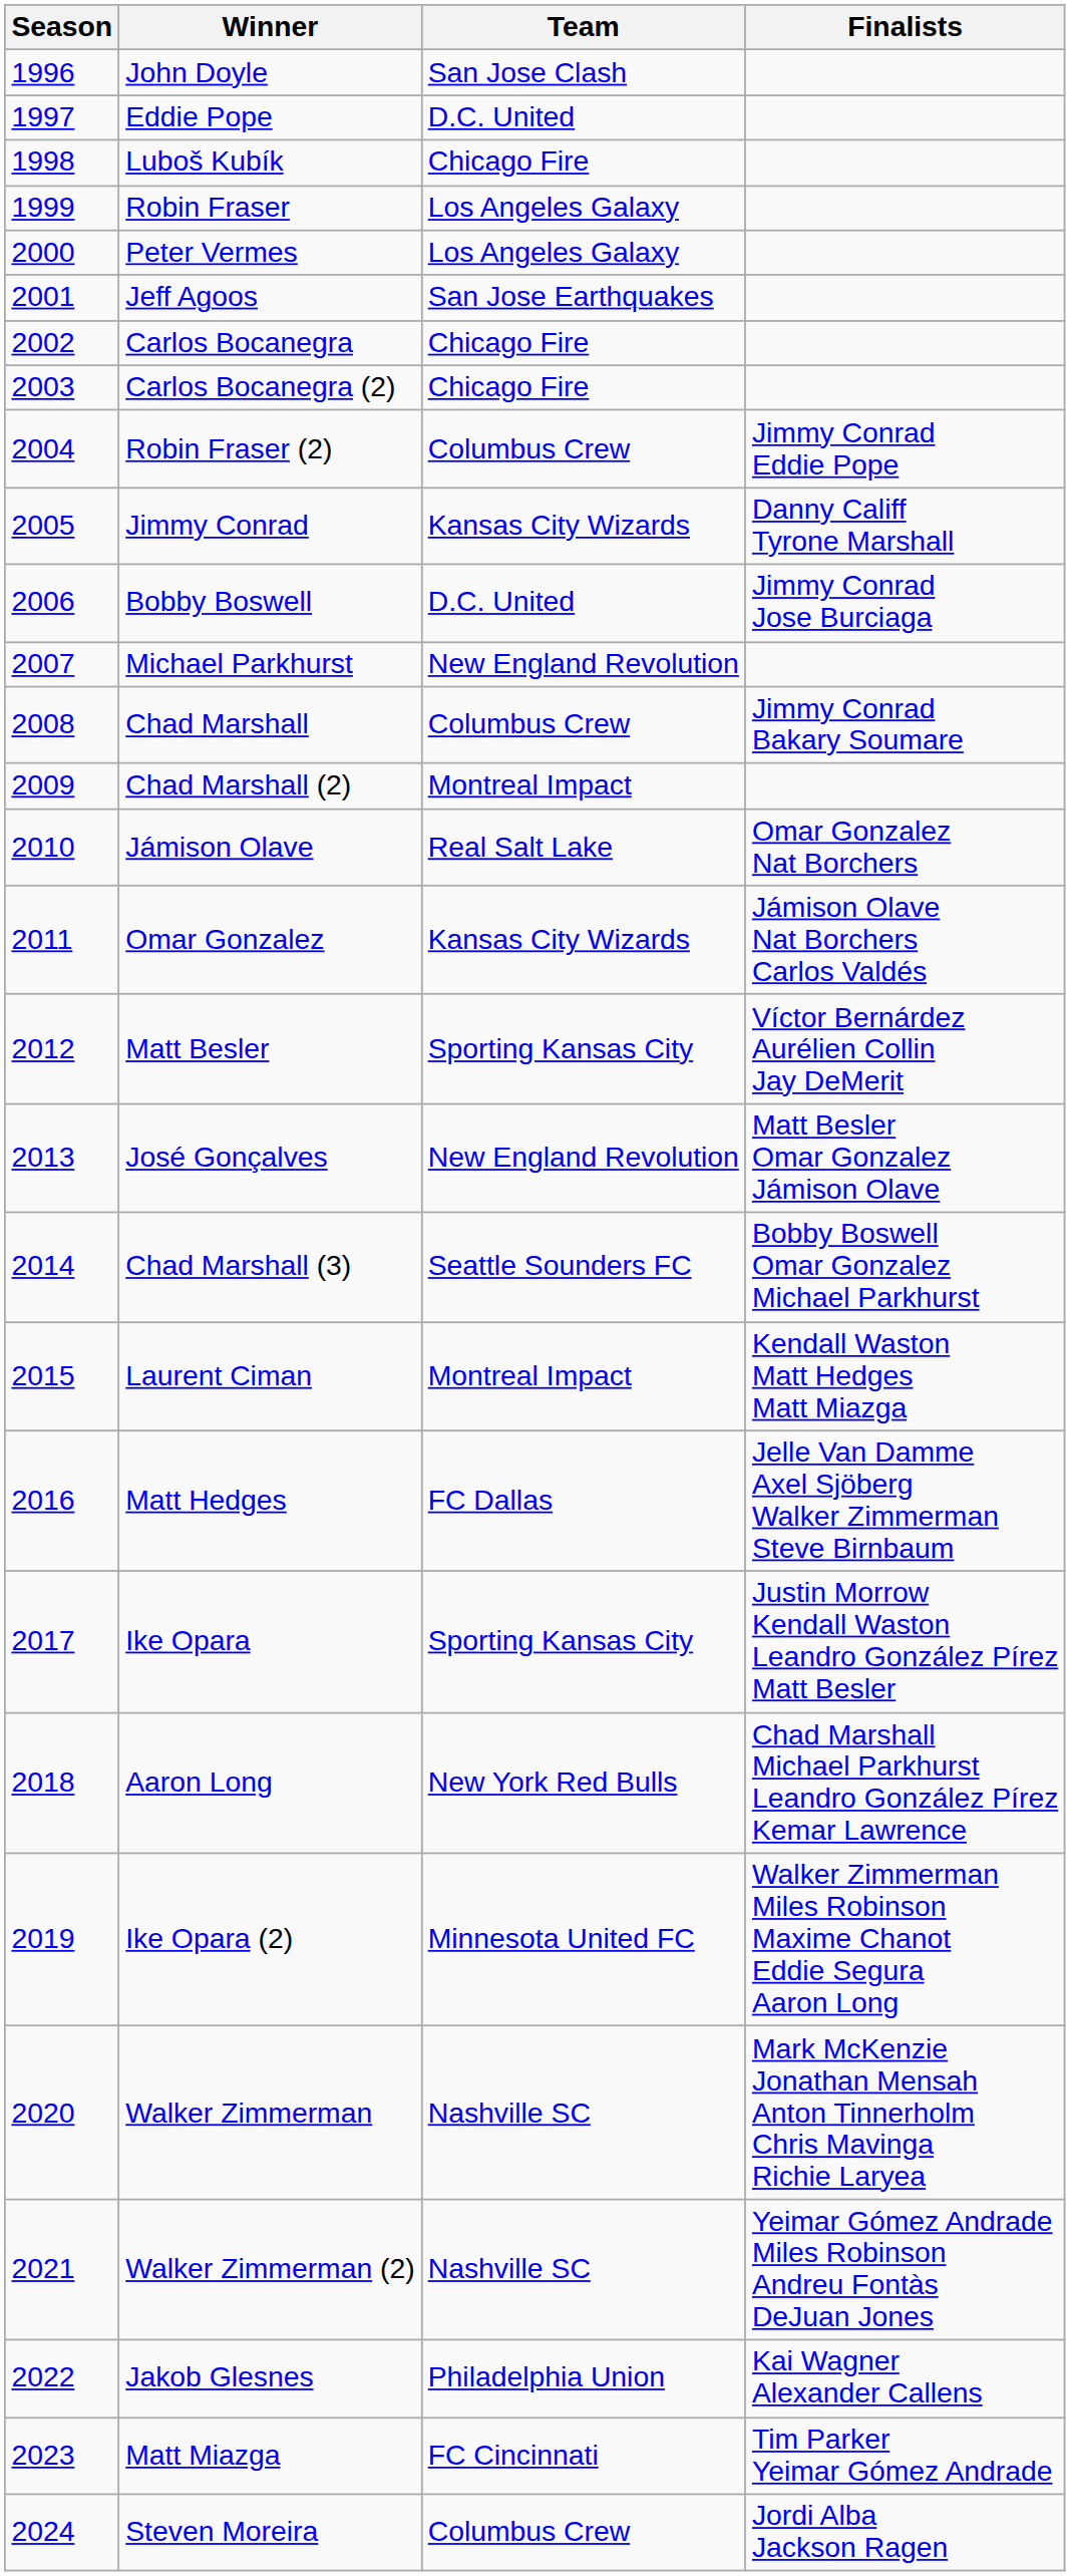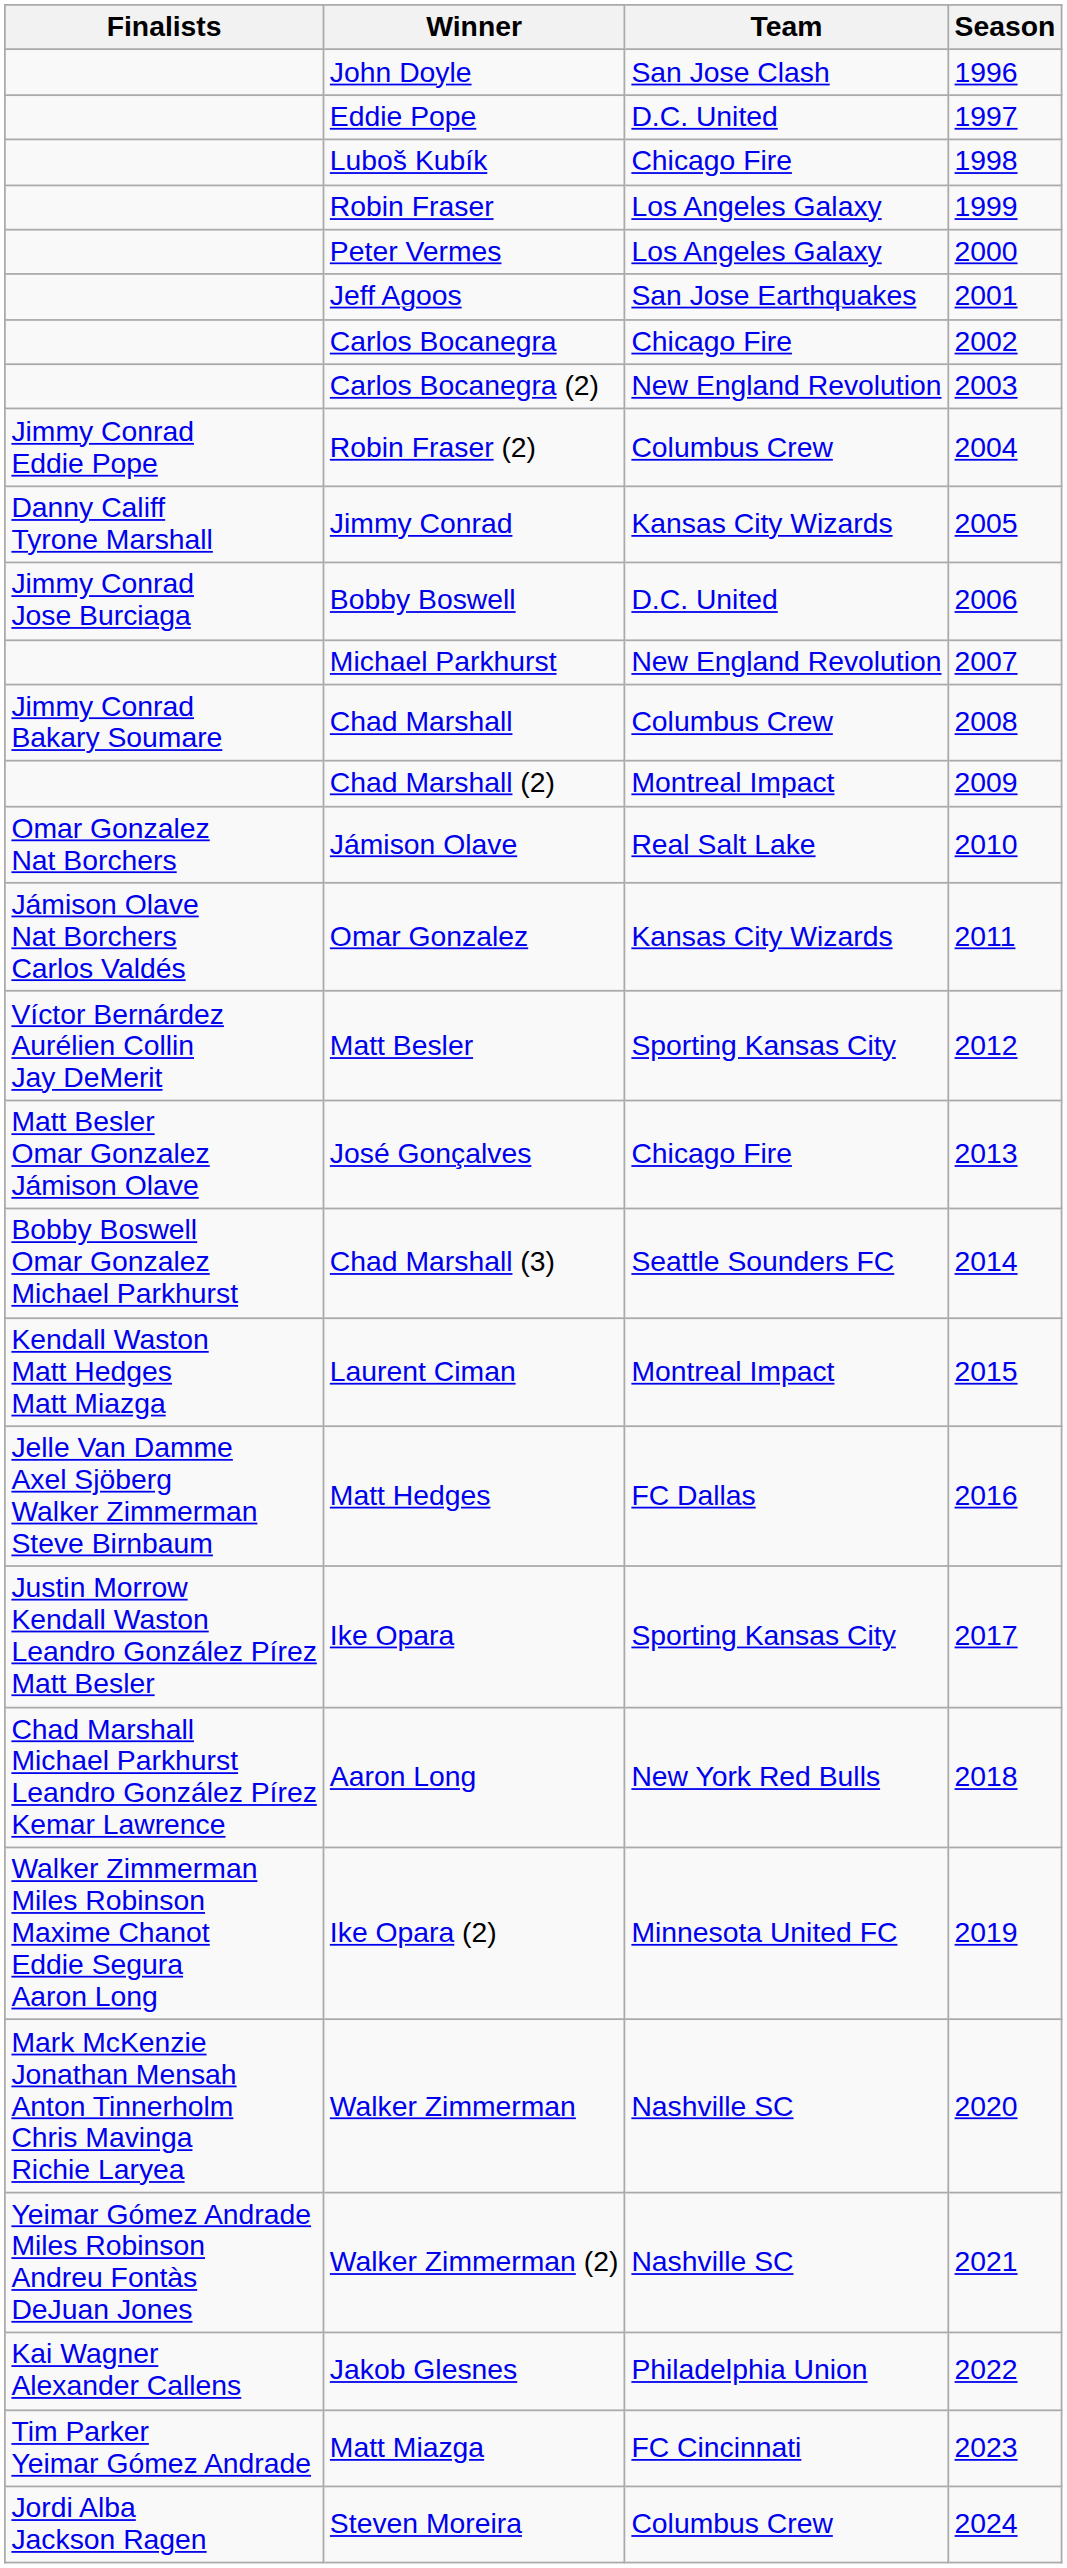 <table class="wikitable sortable">
 <tr>
-<th>Season</th>
+<th>Finalists</th>
 <th>Winner</th>
 <th>Team</th>
-<th>Finalists</th>
+<th>Season</th>
 </tr>
 <tr>
-<td><a href='#'>1996</a></td>
+<td></td>
 <td> <a href='#'>John Doyle</a></td>
 <td><a href='#'>San Jose Clash</a></td>
-<td></td>
+<td><a href='#'>1996</a></td>
 </tr>
 <tr>
-<td><a href='#'>1997</a></td>
+<td></td>
 <td> <a href='#'>Eddie Pope</a></td>
 <td><a href='#'>D.C. United</a></td>
-<td></td>
+<td><a href='#'>1997</a></td>
 </tr>
 <tr>
-<td><a href='#'>1998</a></td>
+<td></td>
 <td> <a href='#'>Luboš Kubík</a></td>
 <td><a href='#'>Chicago Fire</a></td>
-<td></td>
+<td><a href='#'>1998</a></td>
 </tr>
 <tr>
-<td><a href='#'>1999</a></td>
+<td></td>
 <td> <a href='#'>Robin Fraser</a></td>
 <td><a href='#'>Los Angeles Galaxy</a></td>
-<td></td>
+<td><a href='#'>1999</a></td>
 </tr>
 <tr>
-<td><a href='#'>2000</a></td>
+<td></td>
 <td> <a href='#'>Peter Vermes</a></td>
 <td><a href='#'>Los Angeles Galaxy</a></td>
-<td></td>
+<td><a href='#'>2000</a></td>
 </tr>
 <tr>
-<td><a href='#'>2001</a></td>
+<td></td>
 <td> <a href='#'>Jeff Agoos</a></td>
 <td><a href='#'>San Jose Earthquakes</a></td>
-<td></td>
+<td><a href='#'>2001</a></td>
 </tr>
 <tr>
-<td><a href='#'>2002</a></td>
+<td></td>
 <td> <a href='#'>Carlos Bocanegra</a></td>
 <td><a href='#'>Chicago Fire</a></td>
-<td></td>
+<td><a href='#'>2002</a></td>
 </tr>
 <tr>
+<td></td>
+<td> <a href='#'>Carlos Bocanegra</a> (2)</td>
+<td><a href='#'>New England Revolution</a></td>
 <td><a href='#'>2003</a></td>
-<td> <a href='#'>Carlos Bocanegra</a> (2)</td>
-<td><a href='#'>Chicago Fire</a></td>
-<td></td>
 </tr>
 <tr>
-<td><a href='#'>2004</a></td>
+<td><a href='#'>Jimmy Conrad</a> <br> <a href='#'>Eddie Pope</a></td>
 <td> <a href='#'>Robin Fraser</a> (2)</td>
 <td><a href='#'>Columbus Crew</a></td>
-<td><a href='#'>Jimmy Conrad</a> <br> <a href='#'>Eddie Pope</a></td>
+<td><a href='#'>2004</a></td>
 </tr>
 <tr>
-<td><a href='#'>2005</a></td>
+<td><a href='#'>Danny Califf</a> <br> <a href='#'>Tyrone Marshall</a></td>
 <td> <a href='#'>Jimmy Conrad</a></td>
 <td><a href='#'>Kansas City Wizards</a></td>
-<td><a href='#'>Danny Califf</a> <br> <a href='#'>Tyrone Marshall</a></td>
+<td><a href='#'>2005</a></td>
 </tr>
 <tr>
-<td><a href='#'>2006</a></td>
+<td><a href='#'>Jimmy Conrad</a> <br> <a href='#'>Jose Burciaga</a></td>
 <td> <a href='#'>Bobby Boswell</a></td>
 <td><a href='#'>D.C. United</a></td>
-<td><a href='#'>Jimmy Conrad</a> <br> <a href='#'>Jose Burciaga</a></td>
+<td><a href='#'>2006</a></td>
 </tr>
 <tr>
-<td><a href='#'>2007</a></td>
+<td></td>
 <td> <a href='#'>Michael Parkhurst</a></td>
 <td><a href='#'>New England Revolution</a></td>
-<td></td>
+<td><a href='#'>2007</a></td>
 </tr>
 <tr>
-<td><a href='#'>2008</a></td>
+<td><a href='#'>Jimmy Conrad</a> <br> <a href='#'>Bakary Soumare</a></td>
 <td> <a href='#'>Chad Marshall</a></td>
 <td><a href='#'>Columbus Crew</a></td>
-<td><a href='#'>Jimmy Conrad</a> <br> <a href='#'>Bakary Soumare</a></td>
+<td><a href='#'>2008</a></td>
 </tr>
 <tr>
-<td><a href='#'>2009</a></td>
+<td></td>
 <td> <a href='#'>Chad Marshall</a> (2)</td>
 <td><a href='#'>Montreal Impact</a></td>
-<td></td>
+<td><a href='#'>2009</a></td>
 </tr>
 <tr>
-<td><a href='#'>2010</a></td>
+<td><a href='#'>Omar Gonzalez</a> <br> <a href='#'>Nat Borchers</a></td>
 <td> <a href='#'>Jámison Olave</a></td>
 <td><a href='#'>Real Salt Lake</a></td>
-<td><a href='#'>Omar Gonzalez</a> <br> <a href='#'>Nat Borchers</a></td>
+<td><a href='#'>2010</a></td>
 </tr>
 <tr>
-<td><a href='#'>2011</a></td>
+<td><a href='#'>Jámison Olave</a> <br> <a href='#'>Nat Borchers</a> <br> <a href='#'>Carlos Valdés</a></td>
 <td> <a href='#'>Omar Gonzalez</a></td>
 <td><a href='#'>Kansas City Wizards</a></td>
-<td><a href='#'>Jámison Olave</a> <br> <a href='#'>Nat Borchers</a> <br> <a href='#'>Carlos Valdés</a></td>
+<td><a href='#'>2011</a></td>
 </tr>
 <tr>
-<td><a href='#'>2012</a></td>
+<td><a href='#'>Víctor Bernárdez</a> <br> <a href='#'>Aurélien Collin</a> <br> <a href='#'>Jay DeMerit</a></td>
 <td> <a href='#'>Matt Besler</a></td>
 <td><a href='#'>Sporting Kansas City</a></td>
-<td><a href='#'>Víctor Bernárdez</a> <br> <a href='#'>Aurélien Collin</a> <br> <a href='#'>Jay DeMerit</a></td>
+<td><a href='#'>2012</a></td>
 </tr>
 <tr>
+<td><a href='#'>Matt Besler</a> <br> <a href='#'>Omar Gonzalez</a> <br> <a href='#'>Jámison Olave</a></td>
+<td> <a href='#'>José Gonçalves</a></td>
+<td><a href='#'>Chicago Fire</a></td>
 <td><a href='#'>2013</a></td>
-<td> <a href='#'>José Gonçalves</a></td>
-<td><a href='#'>New England Revolution</a></td>
-<td><a href='#'>Matt Besler</a> <br> <a href='#'>Omar Gonzalez</a> <br> <a href='#'>Jámison Olave</a></td>
 </tr>
 <tr>
-<td><a href='#'>2014</a></td>
+<td><a href='#'>Bobby Boswell</a> <br> <a href='#'>Omar Gonzalez</a> <br>  <a href='#'>Michael Parkhurst</a></td>
 <td> <a href='#'>Chad Marshall</a> (3)</td>
 <td><a href='#'>Seattle Sounders FC</a></td>
-<td><a href='#'>Bobby Boswell</a> <br> <a href='#'>Omar Gonzalez</a> <br>  <a href='#'>Michael Parkhurst</a></td>
+<td><a href='#'>2014</a></td>
 </tr>
 <tr>
-<td><a href='#'>2015</a></td>
+<td><a href='#'>Kendall Waston</a> <br> <a href='#'>Matt Hedges</a> <br> <a href='#'>Matt Miazga</a></td>
 <td> <a href='#'>Laurent Ciman</a></td>
 <td><a href='#'>Montreal Impact</a></td>
-<td><a href='#'>Kendall Waston</a> <br> <a href='#'>Matt Hedges</a> <br> <a href='#'>Matt Miazga</a></td>
+<td><a href='#'>2015</a></td>
 </tr>
 <tr>
-<td><a href='#'>2016</a></td>
+<td><a href='#'>Jelle Van Damme</a> <br> <a href='#'>Axel Sjöberg</a> <br> <a href='#'>Walker Zimmerman</a> <br>  <a href='#'>Steve Birnbaum</a></td>
 <td> <a href='#'>Matt Hedges</a></td>
 <td><a href='#'>FC Dallas</a></td>
-<td><a href='#'>Jelle Van Damme</a> <br> <a href='#'>Axel Sjöberg</a> <br> <a href='#'>Walker Zimmerman</a> <br>  <a href='#'>Steve Birnbaum</a></td>
+<td><a href='#'>2016</a></td>
 </tr>
 <tr>
-<td><a href='#'>2017</a></td>
+<td><a href='#'>Justin Morrow</a> <br> <a href='#'>Kendall Waston</a> <br> <a href='#'>Leandro González Pírez</a> <br> <a href='#'>Matt Besler</a></td>
 <td> <a href='#'>Ike Opara</a></td>
 <td><a href='#'>Sporting Kansas City</a></td>
-<td><a href='#'>Justin Morrow</a> <br> <a href='#'>Kendall Waston</a> <br> <a href='#'>Leandro González Pírez</a> <br> <a href='#'>Matt Besler</a></td>
+<td><a href='#'>2017</a></td>
 </tr>
 <tr>
-<td><a href='#'>2018</a></td>
+<td><a href='#'>Chad Marshall</a> <br> <a href='#'>Michael Parkhurst</a> <br> <a href='#'>Leandro González Pírez</a> <br> <a href='#'>Kemar Lawrence</a></td>
 <td> <a href='#'>Aaron Long</a></td>
 <td><a href='#'>New York Red Bulls</a></td>
-<td><a href='#'>Chad Marshall</a> <br> <a href='#'>Michael Parkhurst</a> <br> <a href='#'>Leandro González Pírez</a> <br> <a href='#'>Kemar Lawrence</a></td>
+<td><a href='#'>2018</a></td>
 </tr>
 <tr>
-<td><a href='#'>2019</a></td>
+<td><a href='#'>Walker Zimmerman</a> <br> <a href='#'>Miles Robinson</a> <br> <a href='#'>Maxime Chanot</a> <br> <a href='#'>Eddie Segura</a> <br> <a href='#'>Aaron Long</a></td>
 <td> <a href='#'>Ike Opara</a> (2)</td>
 <td><a href='#'>Minnesota United FC</a></td>
-<td><a href='#'>Walker Zimmerman</a> <br> <a href='#'>Miles Robinson</a> <br> <a href='#'>Maxime Chanot</a> <br> <a href='#'>Eddie Segura</a> <br> <a href='#'>Aaron Long</a></td>
+<td><a href='#'>2019</a></td>
 </tr>
 <tr>
-<td><a href='#'>2020</a></td>
+<td><a href='#'>Mark McKenzie</a> <br> <a href='#'>Jonathan Mensah</a> <br> <a href='#'>Anton Tinnerholm</a> <br> <a href='#'>Chris Mavinga</a> <br> <a href='#'>Richie Laryea</a></td>
 <td> <a href='#'>Walker Zimmerman</a></td>
 <td><a href='#'>Nashville SC</a></td>
-<td><a href='#'>Mark McKenzie</a> <br> <a href='#'>Jonathan Mensah</a> <br> <a href='#'>Anton Tinnerholm</a> <br> <a href='#'>Chris Mavinga</a> <br> <a href='#'>Richie Laryea</a></td>
+<td><a href='#'>2020</a></td>
 </tr>
 <tr>
-<td><a href='#'>2021</a></td>
+<td><a href='#'>Yeimar Gómez Andrade</a> <br> <a href='#'>Miles Robinson</a> <br> <a href='#'>Andreu Fontàs</a> <br> <a href='#'>DeJuan Jones</a></td>
 <td> <a href='#'>Walker Zimmerman</a> (2)</td>
 <td><a href='#'>Nashville SC</a></td>
-<td><a href='#'>Yeimar Gómez Andrade</a> <br> <a href='#'>Miles Robinson</a> <br> <a href='#'>Andreu Fontàs</a> <br> <a href='#'>DeJuan Jones</a></td>
+<td><a href='#'>2021</a></td>
 </tr>
 <tr>
-<td><a href='#'>2022</a></td>
+<td><a href='#'>Kai Wagner</a> <br> <a href='#'>Alexander Callens</a></td>
 <td> <a href='#'>Jakob Glesnes</a></td>
 <td><a href='#'>Philadelphia Union</a></td>
-<td><a href='#'>Kai Wagner</a> <br> <a href='#'>Alexander Callens</a></td>
+<td><a href='#'>2022</a></td>
 </tr>
 <tr>
-<td><a href='#'>2023</a></td>
+<td><a href='#'>Tim Parker</a> <br> <a href='#'>Yeimar Gómez Andrade</a></td>
 <td> <a href='#'>Matt Miazga</a></td>
 <td><a href='#'>FC Cincinnati</a></td>
-<td><a href='#'>Tim Parker</a> <br> <a href='#'>Yeimar Gómez Andrade</a></td>
+<td><a href='#'>2023</a></td>
 </tr>
 <tr>
-<td><a href='#'>2024</a></td>
+<td><a href='#'>Jordi Alba</a> <br> <a href='#'>Jackson Ragen</a></td>
 <td> <a href='#'>Steven Moreira</a></td>
 <td><a href='#'>Columbus Crew</a></td>
-<td><a href='#'>Jordi Alba</a> <br> <a href='#'>Jackson Ragen</a></td>
+<td><a href='#'>2024</a></td>
 </tr>
 </table>
